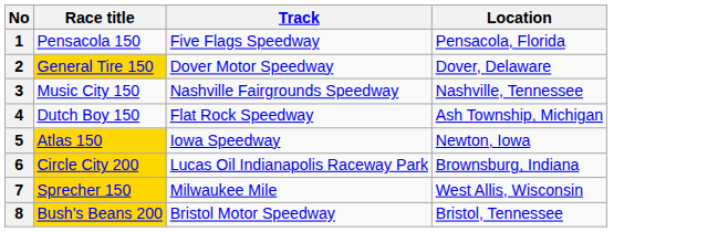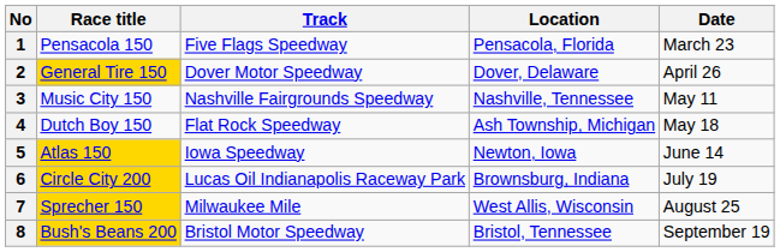 <table class="wikitable" style="font-size:85%">
 <tr>
 <th>No</th>
 <th>Race title</th>
 <th><a href='#'>Track</a></th>
 <th>Location</th>
+<th>Date</th>
 </tr>
 <tr>
 <th>1</th>
 <td><a href='#'>Pensacola 150</a></td>
 <td><a href='#'>Five Flags Speedway</a></td>
 <td><a href='#'>Pensacola, Florida</a></td>
+<td>March 23</td>
 </tr>
 <tr>
 <th>2</th>
 <td bgcolor=gold><a href='#'>General Tire 150</a></td>
 <td><a href='#'>Dover Motor Speedway</a></td>
 <td><a href='#'>Dover, Delaware</a></td>
+<td>April 26</td>
 </tr>
 <tr>
 <th>3</th>
 <td><a href='#'>Music City 150</a></td>
 <td><a href='#'>Nashville Fairgrounds Speedway</a></td>
 <td><a href='#'>Nashville, Tennessee</a></td>
+<td>May 11</td>
 </tr>
 <tr>
 <th>4</th>
 <td><a href='#'>Dutch Boy 150</a></td>
 <td><a href='#'>Flat Rock Speedway</a></td>
 <td><a href='#'>Ash Township, Michigan</a></td>
+<td>May 18</td>
 </tr>
 <tr>
 <th>5</th>
 <td bgcolor=gold><a href='#'>Atlas 150</a></td>
 <td><a href='#'>Iowa Speedway</a></td>
 <td><a href='#'>Newton, Iowa</a></td>
+<td>June 14</td>
 </tr>
 <tr>
 <th>6</th>
 <td bgcolor=gold><a href='#'>Circle City 200</a></td>
 <td><a href='#'>Lucas Oil Indianapolis Raceway Park</a></td>
 <td><a href='#'>Brownsburg, Indiana</a></td>
+<td>July 19</td>
 </tr>
 <tr>
 <th>7</th>
 <td bgcolor=gold><a href='#'>Sprecher 150</a></td>
 <td><a href='#'>Milwaukee Mile</a></td>
 <td><a href='#'>West Allis, Wisconsin</a></td>
+<td>August 25</td>
 </tr>
 <tr>
 <th>8</th>
 <td bgcolor=gold><a href='#'>Bush's Beans 200</a></td>
 <td><a href='#'>Bristol Motor Speedway</a></td>
 <td><a href='#'>Bristol, Tennessee</a></td>
+<td>September 19</td>
 </tr>
 </table>
